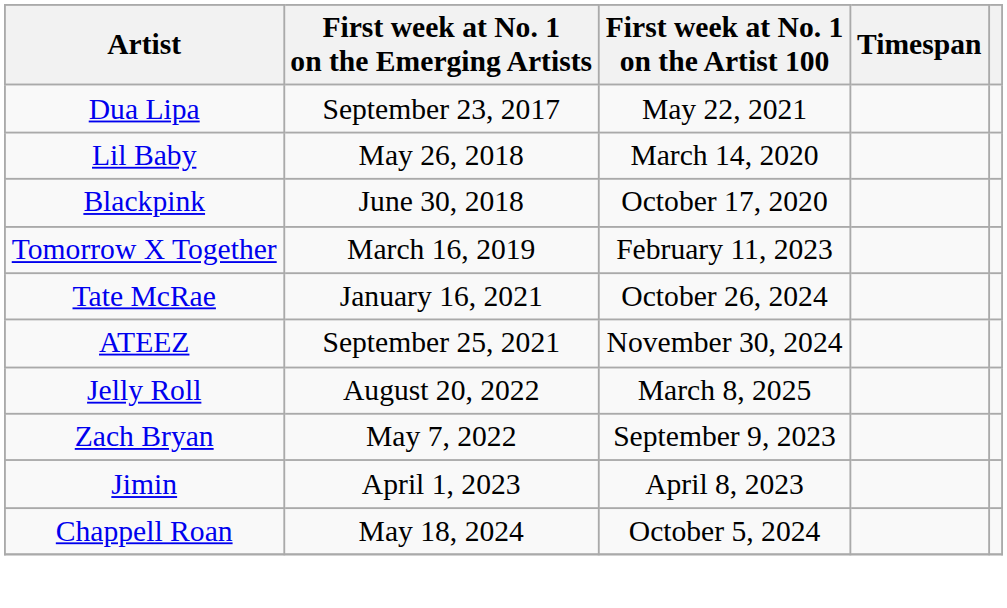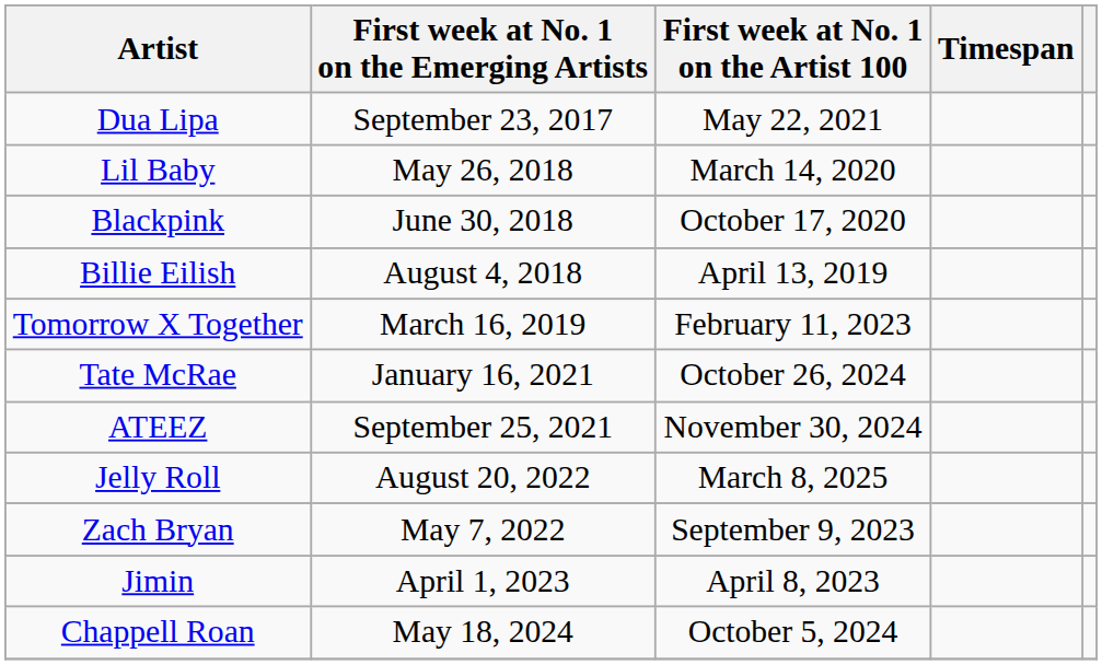 <table class="wikitable sortable plainrowheaders" style="text-align:center">
 <tr>
 <th>Artist</th>
 <th>First week at No. 1<br>on the Emerging Artists</th>
 <th>First week at No. 1<br>on the Artist 100</th>
 <th>Timespan</th>
 <th class="unsortable"></th>
 </tr>
 <tr>
 <td><a href='#'>Dua Lipa</a></td>
 <td>September 23, 2017</td>
 <td>May 22, 2021</td>
 <td></td>
 <td></td>
 </tr>
 <tr>
 <td><a href='#'>Lil Baby</a></td>
 <td>May 26, 2018</td>
 <td>March 14, 2020</td>
 <td></td>
 <td></td>
 </tr>
 <tr>
 <td><a href='#'>Blackpink</a></td>
 <td>June 30, 2018</td>
 <td>October 17, 2020</td>
+<td></td>
+<td></td>
+</tr>
+<tr>
+<td><a href='#'>Billie Eilish</a></td>
+<td>August 4, 2018</td>
+<td>April 13, 2019</td>
 <td></td>
 <td></td>
 </tr>
 <tr>
 <td><a href='#'>Tomorrow X Together</a></td>
 <td>March 16, 2019</td>
 <td>February 11, 2023</td>
 <td></td>
 <td></td>
 </tr>
 <tr>
 <td><a href='#'>Tate McRae</a></td>
 <td>January 16, 2021</td>
 <td>October 26, 2024</td>
 <td></td>
 <td></td>
 </tr>
 <tr>
 <td><a href='#'>ATEEZ</a></td>
 <td>September 25, 2021</td>
 <td>November 30, 2024</td>
 <td></td>
 <td></td>
 </tr>
 <tr>
 <td><a href='#'>Jelly Roll</a></td>
 <td>August 20, 2022</td>
 <td>March 8, 2025</td>
 <td></td>
 <td></td>
 </tr>
 <tr>
 <td><a href='#'>Zach Bryan</a></td>
 <td>May 7, 2022</td>
 <td>September 9, 2023</td>
 <td></td>
 <td></td>
 </tr>
 <tr>
 <td><a href='#'>Jimin</a></td>
 <td>April 1, 2023</td>
 <td>April 8, 2023</td>
 <td></td>
 <td></td>
 </tr>
 <tr>
 <td><a href='#'>Chappell Roan</a></td>
 <td>May 18, 2024</td>
 <td>October 5, 2024</td>
 <td></td>
 <td></td>
 </tr>
 <tr>
 </tr>
 </table>
